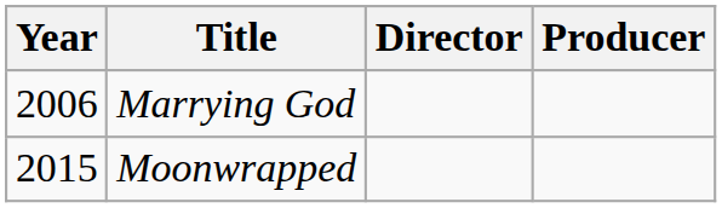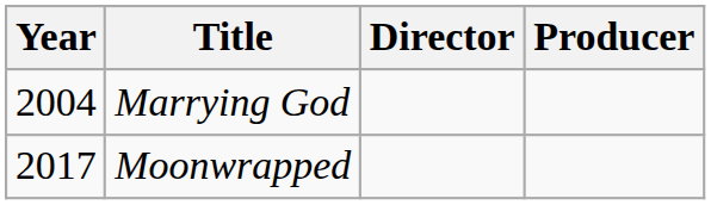 <table class="wikitable">
 <tr>
 <th>Year</th>
 <th>Title</th>
 <th>Director</th>
 <th>Producer</th>
 </tr>
 <tr>
-<td>2006</td>
+<td>2004</td>
 <td><em>Marrying God</em></td>
 <td></td>
 <td></td>
 </tr>
 <tr>
-<td>2015</td>
+<td>2017</td>
 <td><em>Moonwrapped</em></td>
 <td></td>
 <td></td>
 </tr>
 </table>
